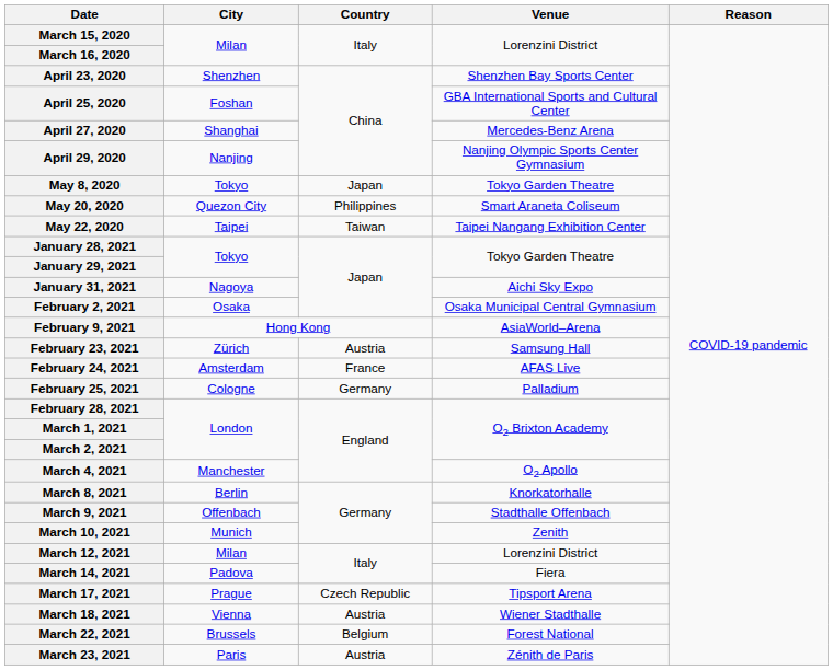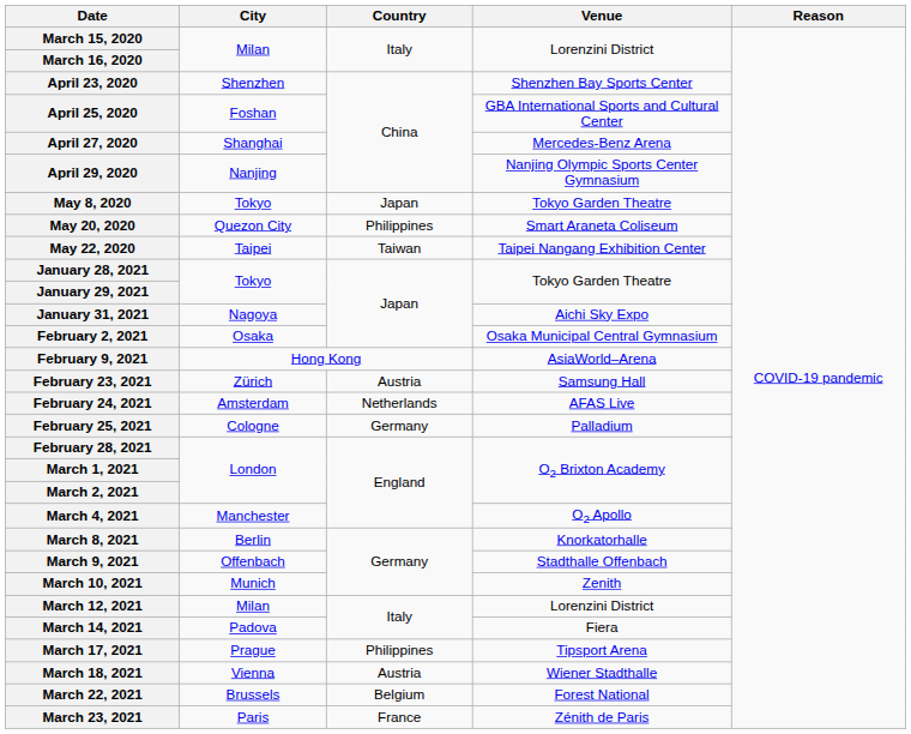 <table class="wikitable plainrowheaders" style="text-align:center;">
 <tr>
 <th scope="col" style="width:12em;">Date</th>
 <th scope="col" style="width:10em;">City</th>
 <th scope="col" style="width:10em;">Country</th>
 <th scope="col" style="width:18em;">Venue</th>
 <th scope="col" style="width:12em;">Reason</th>
 </tr>
 <tr>
 <th scope="row">March 15, 2020</th>
 <td rowspan="2"><a href='#'>Milan</a></td>
 <td rowspan="2">Italy</td>
 <td rowspan="2">Lorenzini District</td>
 <td rowspan="30"><a href='#'>COVID-19 pandemic</a></td>
 </tr>
 <tr>
 <th scope="row">March 16, 2020</th>
 </tr>
 <tr>
 <th scope="row">April 23, 2020</th>
 <td><a href='#'>Shenzhen</a></td>
 <td rowspan="4">China</td>
 <td><a href='#'>Shenzhen Bay Sports Center</a></td>
 </tr>
 <tr>
 <th scope="row">April 25, 2020</th>
 <td><a href='#'>Foshan</a></td>
 <td><a href='#'>GBA International Sports and Cultural Center</a></td>
 </tr>
 <tr>
 <th scope="row">April 27, 2020</th>
 <td><a href='#'>Shanghai</a></td>
 <td><a href='#'>Mercedes-Benz Arena</a></td>
 </tr>
 <tr>
 <th scope="row">April 29, 2020</th>
 <td><a href='#'>Nanjing</a></td>
 <td><a href='#'>Nanjing Olympic Sports Center Gymnasium</a></td>
 </tr>
 <tr>
 <th scope="row">May 8, 2020</th>
 <td><a href='#'>Tokyo</a></td>
 <td>Japan</td>
 <td><a href='#'>Tokyo Garden Theatre</a></td>
 </tr>
 <tr>
 <th scope="row">May 20, 2020</th>
 <td><a href='#'>Quezon City</a></td>
 <td>Philippines</td>
 <td><a href='#'>Smart Araneta Coliseum</a></td>
 </tr>
 <tr>
 <th scope="row">May 22, 2020</th>
 <td><a href='#'>Taipei</a></td>
 <td>Taiwan</td>
 <td><a href='#'>Taipei Nangang Exhibition Center</a></td>
 </tr>
 <tr>
 <th scope="row">January 28, 2021</th>
 <td rowspan="2"><a href='#'>Tokyo</a></td>
 <td rowspan="4">Japan</td>
 <td rowspan="2">Tokyo Garden Theatre</td>
 </tr>
 <tr>
 <th scope="row">January 29, 2021</th>
 </tr>
 <tr>
 <th scope="row">January 31, 2021</th>
 <td><a href='#'>Nagoya</a></td>
 <td><a href='#'>Aichi Sky Expo</a></td>
 </tr>
 <tr>
 <th scope="row">February 2, 2021</th>
 <td><a href='#'>Osaka</a></td>
 <td><a href='#'>Osaka Municipal Central Gymnasium</a></td>
 </tr>
 <tr>
 <th scope="row">February 9, 2021</th>
 <td colspan="2"><a href='#'>Hong Kong</a></td>
 <td><a href='#'>AsiaWorld–Arena</a></td>
 </tr>
 <tr>
 <th scope="row">February 23, 2021</th>
 <td><a href='#'>Zürich</a></td>
 <td>Austria</td>
 <td><a href='#'>Samsung Hall</a></td>
 </tr>
 <tr>
 <th scope="row">February 24, 2021</th>
 <td><a href='#'>Amsterdam</a></td>
-<td>France</td>
+<td>Netherlands</td>
 <td><a href='#'>AFAS Live</a></td>
 </tr>
 <tr>
 <th scope="row">February 25, 2021</th>
 <td><a href='#'>Cologne</a></td>
 <td>Germany</td>
 <td><a href='#'>Palladium</a></td>
 </tr>
 <tr>
 <th scope="row">February 28, 2021</th>
 <td rowspan="3"><a href='#'>London</a></td>
 <td rowspan="4">England</td>
 <td rowspan="3"><a href='#'>O<sub>2</sub> Brixton Academy</a></td>
 </tr>
 <tr>
 <th scope="row">March 1, 2021</th>
 </tr>
 <tr>
 <th scope="row">March 2, 2021</th>
 </tr>
 <tr>
 <th scope="row">March 4, 2021</th>
 <td><a href='#'>Manchester</a></td>
 <td><a href='#'>O<sub>2</sub> Apollo</a></td>
 </tr>
 <tr>
 <th scope="row">March 8, 2021</th>
 <td><a href='#'>Berlin</a></td>
 <td rowspan="3">Germany</td>
 <td><a href='#'>Knorkatorhalle</a></td>
 </tr>
 <tr>
 <th scope="row">March 9, 2021</th>
 <td><a href='#'>Offenbach</a></td>
 <td><a href='#'>Stadthalle Offenbach</a></td>
 </tr>
 <tr>
 <th scope="row">March 10, 2021</th>
 <td><a href='#'>Munich</a></td>
 <td><a href='#'>Zenith</a></td>
 </tr>
 <tr>
 <th scope="row">March 12, 2021</th>
 <td><a href='#'>Milan</a></td>
 <td rowspan="2">Italy</td>
 <td>Lorenzini District</td>
 </tr>
 <tr>
 <th scope="row">March 14, 2021</th>
 <td><a href='#'>Padova</a></td>
 <td>Fiera</td>
 </tr>
 <tr>
 <th scope="row">March 17, 2021</th>
 <td><a href='#'>Prague</a></td>
-<td>Czech Republic</td>
+<td>Philippines</td>
 <td><a href='#'>Tipsport Arena</a></td>
 </tr>
 <tr>
 <th scope="row">March 18, 2021</th>
 <td><a href='#'>Vienna</a></td>
 <td>Austria</td>
 <td><a href='#'>Wiener Stadthalle</a></td>
 </tr>
 <tr>
 <th scope="row">March 22, 2021</th>
 <td><a href='#'>Brussels</a></td>
 <td>Belgium</td>
 <td><a href='#'>Forest National</a></td>
 </tr>
 <tr>
 <th scope="row">March 23, 2021</th>
 <td><a href='#'>Paris</a></td>
-<td>Austria</td>
+<td>France</td>
 <td><a href='#'>Zénith de Paris</a></td>
 </tr>
 </table>
